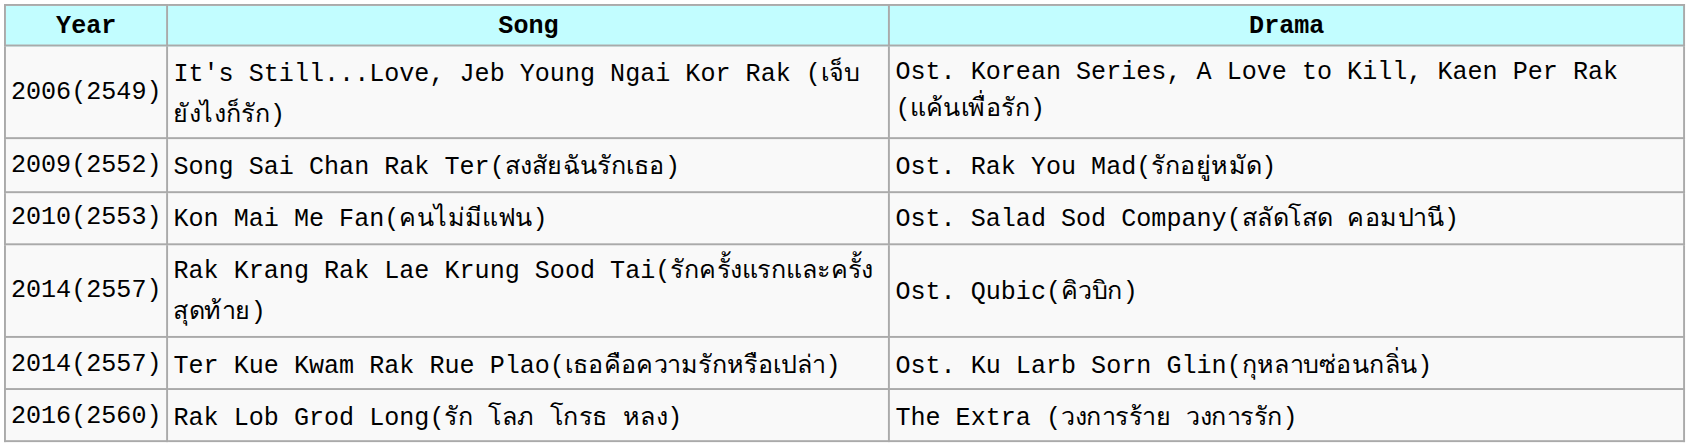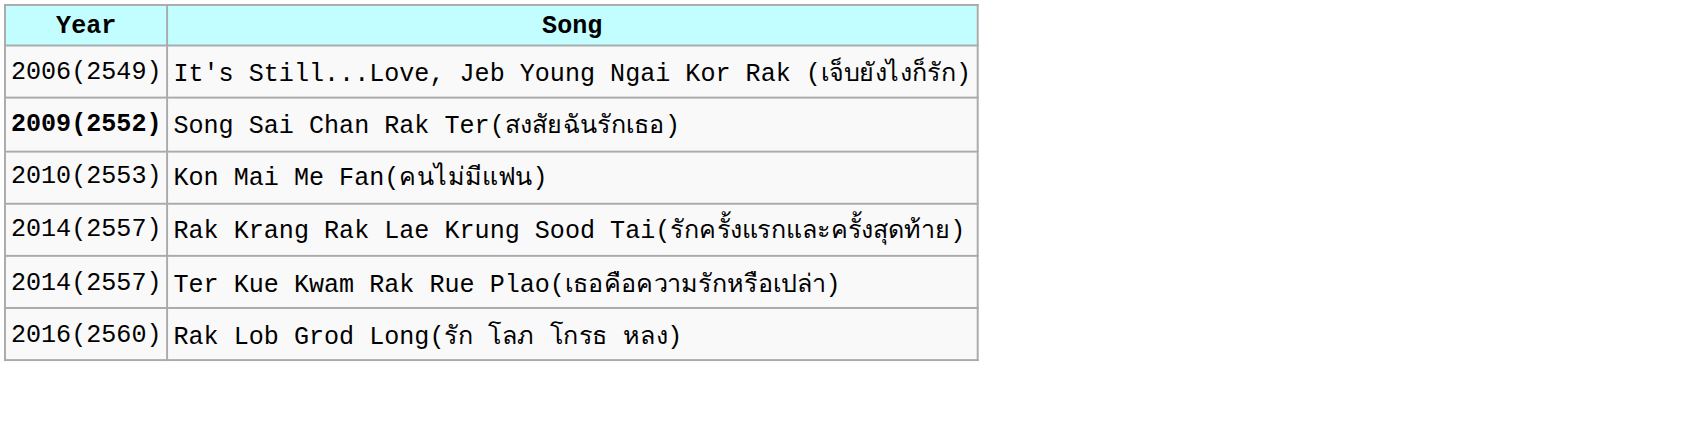 <table class="wikitable">
 <tr>
 <th style="background: #c2fdff">Year</th>
 <th style="background: #c2fdff">Song</th>
-<th style="background: #c2fdff">Drama</th>
 </tr>
 <tr>
 <td>2006(2549)</td>
 <td>It's Still...Love, Jeb Young Ngai Kor Rak (เจ็บยังไงก็รัก)</td>
-<td>Ost. Korean Series, A Love to Kill, Kaen Per Rak (แค้นเพื่อรัก)</td>
 </tr>
 <tr>
-<td>2009(2552)</td>
+<td><strong>2009(2552)</strong></td>
 <td>Song Sai Chan Rak Ter(สงสัยฉันรักเธอ)</td>
-<td>Ost. Rak You Mad(รักอยู่หมัด)</td>
 </tr>
 <tr>
 <td>2010(2553)</td>
 <td>Kon Mai Me Fan(คนไม่มีแฟน)</td>
-<td>Ost. Salad Sod Company(สลัดโสด คอมปานี)</td>
 </tr>
 <tr>
 <td>2014(2557)</td>
 <td>Rak Krang Rak Lae Krung Sood Tai(รักครั้งแรกและครั้งสุดท้าย)</td>
-<td>Ost. Qubic(คิวบิก)</td>
 </tr>
 <tr>
 <td>2014(2557)</td>
 <td>Ter Kue Kwam Rak Rue Plao(เธอคือความรักหรือเปล่า)</td>
-<td>Ost. Ku Larb Sorn Glin(กุหลาบซ่อนกลิ่น)</td>
 </tr>
 <tr>
 <td>2016(2560)</td>
 <td>Rak Lob Grod Long(รัก โลภ โกรธ หลง)</td>
-<td>The Extra (วงการร้าย วงการรัก)</td>
 </tr>
 </table>
